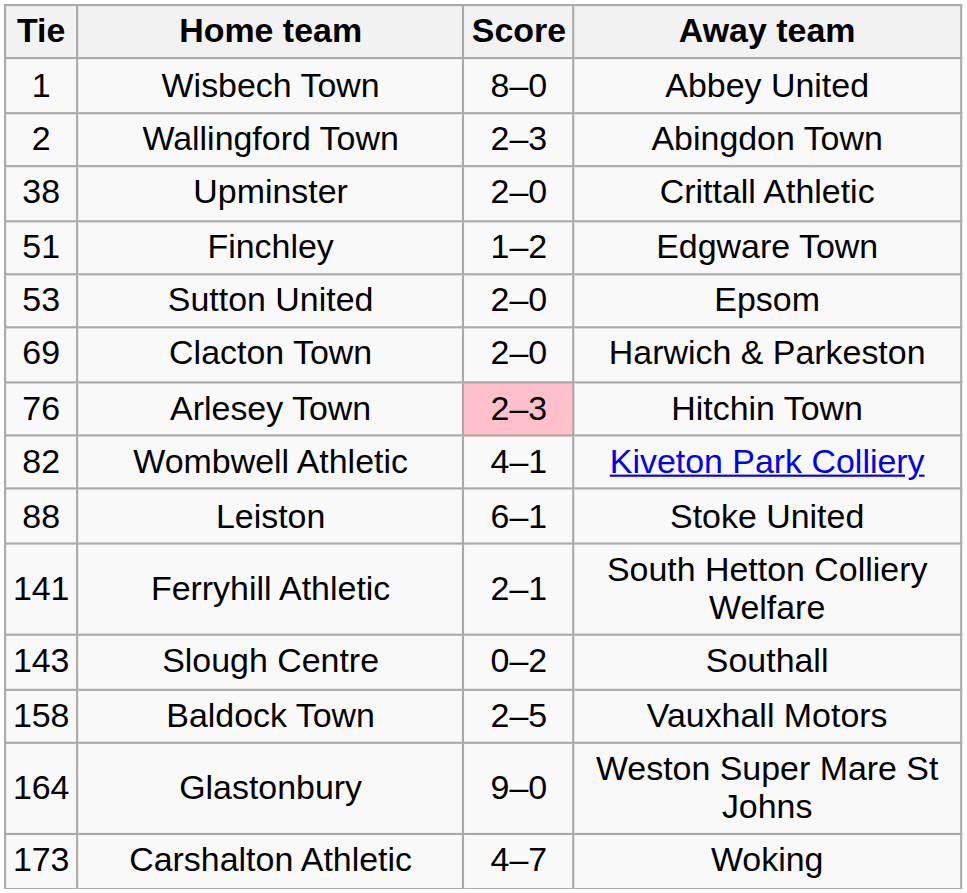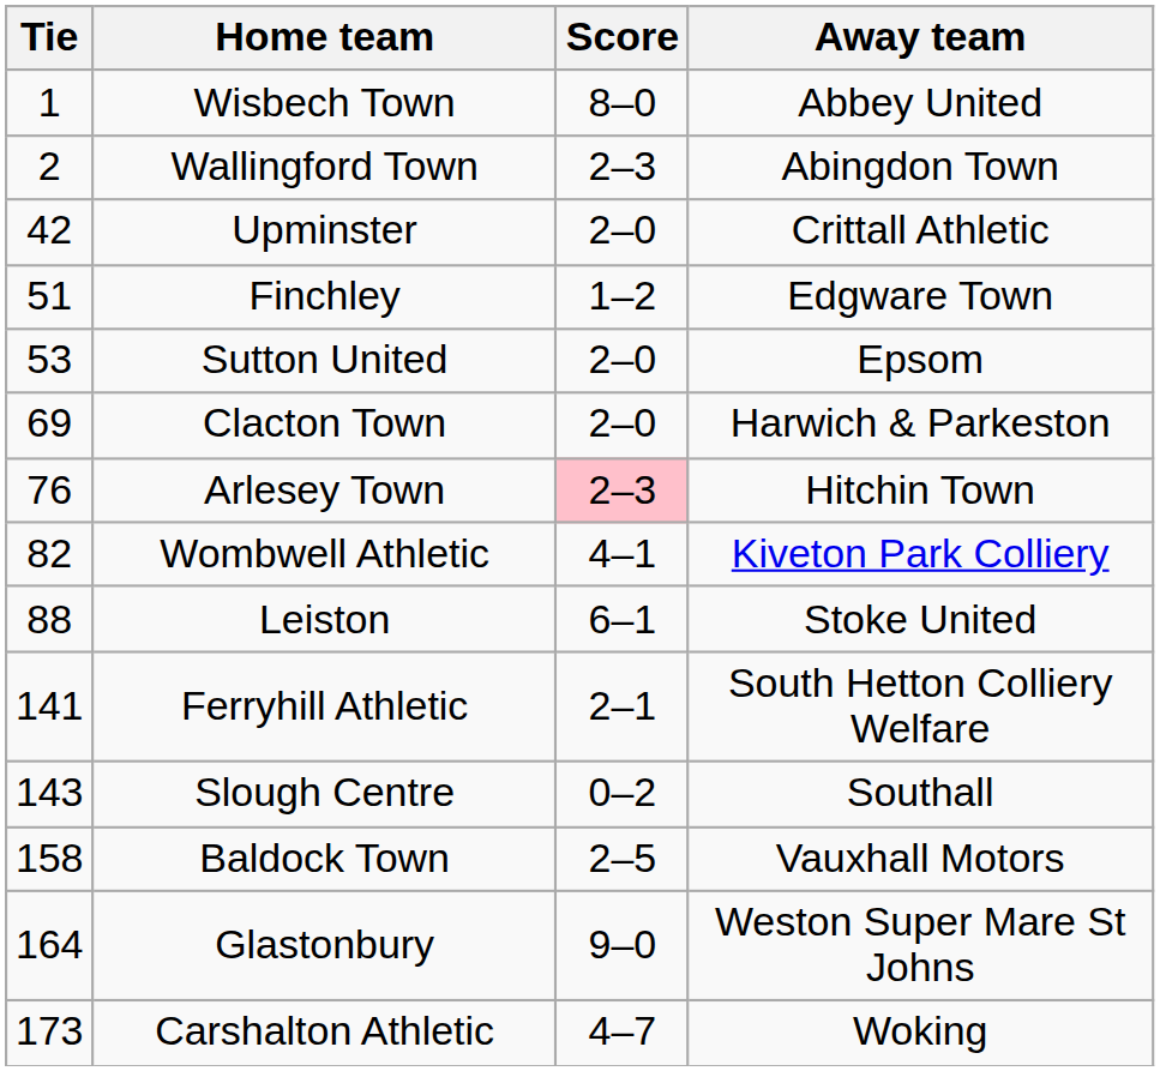 <table class="wikitable" style="text-align:center;">
 <tr>
 <th width=20>Tie</th>
 <th width=175>Home team</th>
 <th width=20>Score</th>
 <th width=175>Away team</th>
 </tr>
 <tr>
 <td>1</td>
 <td>Wisbech Town</td>
 <td>8–0</td>
 <td>Abbey United</td>
 </tr>
 <tr>
 <td>2</td>
 <td>Wallingford Town</td>
 <td>2–3</td>
 <td>Abingdon Town</td>
 </tr>
 <tr>
-<td>38</td>
+<td>42</td>
 <td>Upminster</td>
 <td>2–0</td>
 <td>Crittall Athletic</td>
 </tr>
 <tr>
 <td>51</td>
 <td>Finchley</td>
 <td>1–2</td>
 <td>Edgware Town</td>
 </tr>
 <tr>
 <td>53</td>
 <td>Sutton United</td>
 <td>2–0</td>
 <td>Epsom</td>
 </tr>
 <tr>
 <td>69</td>
 <td>Clacton Town</td>
 <td>2–0</td>
 <td>Harwich & Parkeston</td>
 </tr>
 <tr>
 <td>76</td>
 <td>Arlesey Town</td>
 <td style="background: pink;">2–3</td>
 <td>Hitchin Town</td>
 </tr>
 <tr>
 <td>82</td>
 <td>Wombwell Athletic</td>
 <td>4–1</td>
 <td><a href='#'>Kiveton Park Colliery</a></td>
 </tr>
 <tr>
 <td>88</td>
 <td>Leiston</td>
 <td>6–1</td>
 <td>Stoke United</td>
 </tr>
 <tr>
 <td>141</td>
 <td>Ferryhill Athletic</td>
 <td>2–1</td>
 <td>South Hetton Colliery Welfare</td>
 </tr>
 <tr>
 <td>143</td>
 <td>Slough Centre</td>
 <td>0–2</td>
 <td>Southall</td>
 </tr>
 <tr>
 <td>158</td>
 <td>Baldock Town</td>
 <td>2–5</td>
 <td>Vauxhall Motors</td>
 </tr>
 <tr>
 <td>164</td>
 <td>Glastonbury</td>
 <td>9–0</td>
 <td>Weston Super Mare St Johns</td>
 </tr>
 <tr>
 <td>173</td>
 <td>Carshalton Athletic</td>
 <td>4–7</td>
 <td>Woking</td>
 </tr>
 </table>
